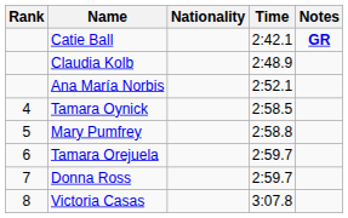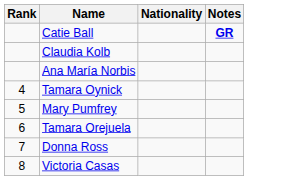 <table class="wikitable sortable" style="text-align:center">
 <tr>
 <th>Rank</th>
 <th>Name</th>
 <th>Nationality</th>
-<th>Time</th>
 <th>Notes</th>
 </tr>
 <tr>
 <td></td>
 <td align=left><a href='#'>Catie Ball</a></td>
 <td align=left></td>
-<td>2:42.1</td>
 <td><strong><a href='#'>GR</a></strong></td>
 </tr>
 <tr>
 <td></td>
 <td align=left><a href='#'>Claudia Kolb</a></td>
 <td align=left></td>
-<td>2:48.9</td>
 <td></td>
 </tr>
 <tr>
 <td></td>
 <td align=left><a href='#'>Ana María Norbis</a></td>
 <td align=left></td>
-<td>2:52.1</td>
 <td></td>
 </tr>
 <tr>
 <td>4</td>
 <td align=left><a href='#'>Tamara Oynick</a></td>
 <td align=left></td>
-<td>2:58.5</td>
 <td></td>
 </tr>
 <tr>
 <td>5</td>
 <td align=left><a href='#'>Mary Pumfrey</a></td>
 <td align=left></td>
-<td>2:58.8</td>
 <td></td>
 </tr>
 <tr>
 <td>6</td>
 <td align=left><a href='#'>Tamara Orejuela</a></td>
 <td align=left></td>
-<td>2:59.7</td>
 <td></td>
 </tr>
 <tr>
 <td>7</td>
 <td align=left><a href='#'>Donna Ross</a></td>
 <td align=left></td>
-<td>2:59.7</td>
 <td></td>
 </tr>
 <tr>
 <td>8</td>
 <td align=left><a href='#'>Victoria Casas</a></td>
 <td align=left></td>
-<td>3:07.8</td>
 <td></td>
 </tr>
 </table>
